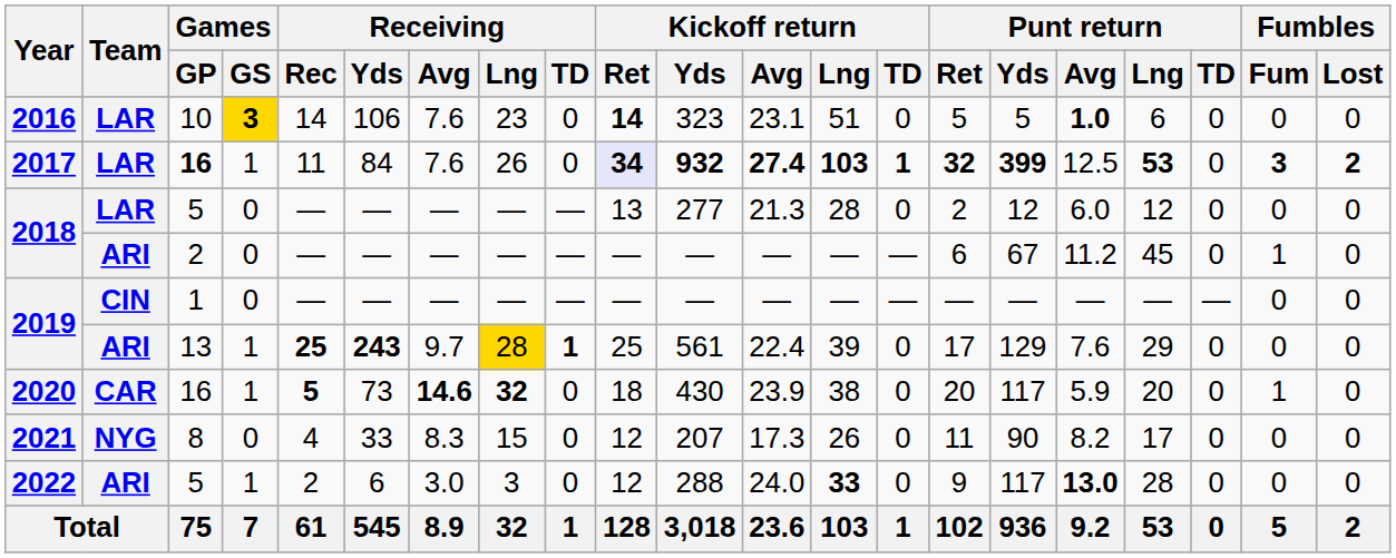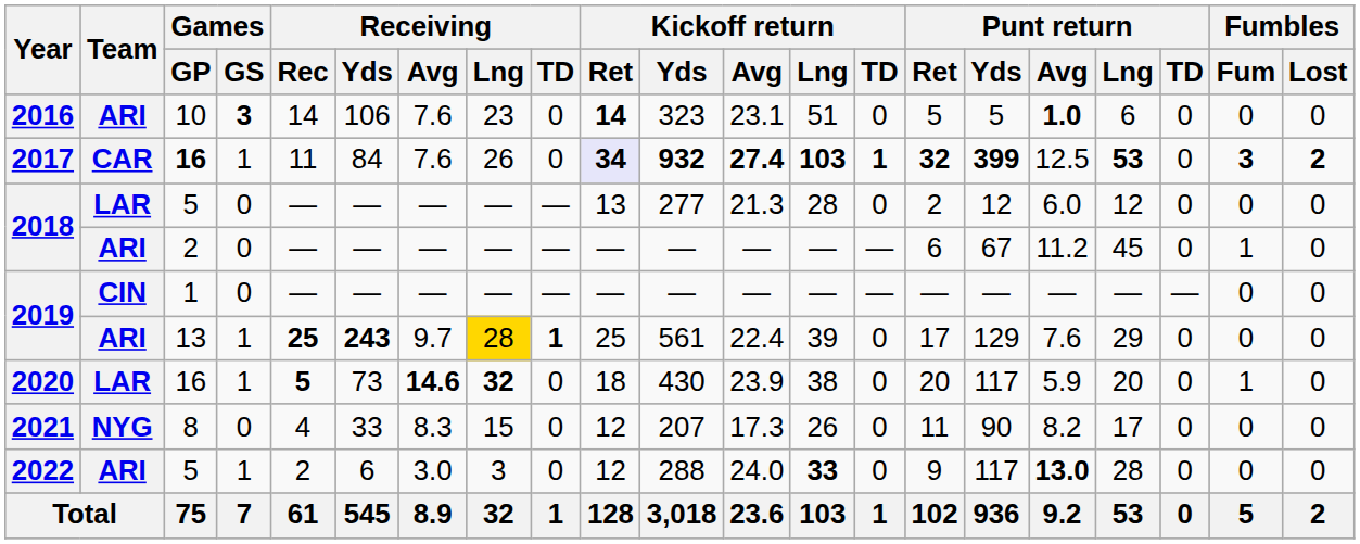 <table class="wikitable" style="text-align:center;">
 <tr>
 <th rowspan="2">Year</th>
 <th rowspan="2">Team</th>
 <th colspan="2">Games</th>
 <th colspan="5">Receiving</th>
 <th colspan="5">Kickoff return</th>
 <th colspan="5">Punt return</th>
 <th colspan="2">Fumbles</th>
 </tr>
 <tr>
 <th>GP</th>
 <th>GS</th>
 <th>Rec</th>
 <th>Yds</th>
 <th>Avg</th>
 <th>Lng</th>
 <th>TD</th>
 <th>Ret</th>
 <th>Yds</th>
 <th>Avg</th>
 <th>Lng</th>
 <th>TD</th>
 <th>Ret</th>
 <th>Yds</th>
 <th>Avg</th>
 <th>Lng</th>
 <th>TD</th>
 <th>Fum</th>
 <th>Lost</th>
 </tr>
 <tr>
 <th><a href='#'>2016</a></th>
-<th><a href='#'>LAR</a></th>
+<th><a href='#'>ARI</a></th>
 <td>10</td>
-<td style="background: gold;"><strong>3</strong></td>
+<td><strong>3</strong></td>
 <td>14</td>
 <td>106</td>
 <td>7.6</td>
 <td>23</td>
 <td>0</td>
 <td><strong>14</strong></td>
 <td>323</td>
 <td>23.1</td>
 <td>51</td>
 <td>0</td>
 <td>5</td>
 <td>5</td>
 <td><strong>1.0</strong></td>
 <td>6</td>
 <td>0</td>
 <td>0</td>
 <td>0</td>
 </tr>
 <tr>
 <th><a href='#'>2017</a></th>
-<th><a href='#'>LAR</a></th>
+<th><a href='#'>CAR</a></th>
 <td><strong>16</strong></td>
 <td>1</td>
 <td>11</td>
 <td>84</td>
 <td>7.6</td>
 <td>26</td>
 <td>0</td>
 <td style="background: lavender;"><strong>34</strong></td>
 <td><strong>932</strong></td>
 <td><strong>27.4</strong></td>
 <td><strong>103</strong></td>
 <td><strong>1</strong></td>
 <td><strong>32</strong></td>
 <td><strong>399</strong></td>
 <td>12.5</td>
 <td><strong>53</strong></td>
 <td>0</td>
 <td><strong>3</strong></td>
 <td><strong>2</strong></td>
 </tr>
 <tr>
 <th rowspan="2"><a href='#'>2018</a></th>
 <th><a href='#'>LAR</a></th>
 <td>5</td>
 <td>0</td>
 <td>—</td>
 <td>—</td>
 <td>—</td>
 <td>—</td>
 <td>—</td>
 <td>13</td>
 <td>277</td>
 <td>21.3</td>
 <td>28</td>
 <td>0</td>
 <td>2</td>
 <td>12</td>
 <td>6.0</td>
 <td>12</td>
 <td>0</td>
 <td>0</td>
 <td>0</td>
 </tr>
 <tr>
 <th><a href='#'>ARI</a></th>
 <td>2</td>
 <td>0</td>
 <td>—</td>
 <td>—</td>
 <td>—</td>
 <td>—</td>
 <td>—</td>
 <td>—</td>
 <td>—</td>
 <td>—</td>
 <td>—</td>
 <td>—</td>
 <td>6</td>
 <td>67</td>
 <td>11.2</td>
 <td>45</td>
 <td>0</td>
 <td>1</td>
 <td>0</td>
 </tr>
 <tr>
 <th rowspan="2"><a href='#'>2019</a></th>
 <th><a href='#'>CIN</a></th>
 <td>1</td>
 <td>0</td>
 <td>—</td>
 <td>—</td>
 <td>—</td>
 <td>—</td>
 <td>—</td>
 <td>—</td>
 <td>—</td>
 <td>—</td>
 <td>—</td>
 <td>—</td>
 <td>—</td>
 <td>—</td>
 <td>—</td>
 <td>—</td>
 <td>—</td>
 <td>0</td>
 <td>0</td>
 </tr>
 <tr>
 <th><a href='#'>ARI</a></th>
 <td>13</td>
 <td>1</td>
 <td><strong>25</strong></td>
 <td><strong>243</strong></td>
 <td>9.7</td>
 <td style="background: gold;">28</td>
 <td><strong>1</strong></td>
 <td>25</td>
 <td>561</td>
 <td>22.4</td>
 <td>39</td>
 <td>0</td>
 <td>17</td>
 <td>129</td>
 <td>7.6</td>
 <td>29</td>
 <td>0</td>
 <td>0</td>
 <td>0</td>
 </tr>
 <tr>
 <th><a href='#'>2020</a></th>
-<th><a href='#'>CAR</a></th>
+<th><a href='#'>LAR</a></th>
 <td>16</td>
 <td>1</td>
 <td><strong>5</strong></td>
 <td>73</td>
 <td><strong>14.6</strong></td>
 <td><strong>32</strong></td>
 <td>0</td>
 <td>18</td>
 <td>430</td>
 <td>23.9</td>
 <td>38</td>
 <td>0</td>
 <td>20</td>
 <td>117</td>
 <td>5.9</td>
 <td>20</td>
 <td>0</td>
 <td>1</td>
 <td>0</td>
 </tr>
 <tr>
 <th><a href='#'>2021</a></th>
 <th><a href='#'>NYG</a></th>
 <td>8</td>
 <td>0</td>
 <td>4</td>
 <td>33</td>
 <td>8.3</td>
 <td>15</td>
 <td>0</td>
 <td>12</td>
 <td>207</td>
 <td>17.3</td>
 <td>26</td>
 <td>0</td>
 <td>11</td>
 <td>90</td>
 <td>8.2</td>
 <td>17</td>
 <td>0</td>
 <td>0</td>
 <td>0</td>
 </tr>
 <tr>
 <th><a href='#'>2022</a></th>
 <th><a href='#'>ARI</a></th>
 <td>5</td>
 <td>1</td>
 <td>2</td>
 <td>6</td>
 <td>3.0</td>
 <td>3</td>
 <td>0</td>
 <td>12</td>
 <td>288</td>
 <td>24.0</td>
 <td><strong>33</strong></td>
 <td>0</td>
 <td>9</td>
 <td>117</td>
 <td><strong>13.0</strong></td>
 <td>28</td>
 <td>0</td>
 <td>0</td>
 <td>0</td>
 </tr>
 <tr>
 <th colspan="2">Total</th>
 <th>75</th>
 <th>7</th>
 <th>61</th>
 <th>545</th>
 <th>8.9</th>
 <th>32</th>
 <th>1</th>
 <th>128</th>
 <th>3,018</th>
 <th>23.6</th>
 <th>103</th>
 <th>1</th>
 <th>102</th>
 <th>936</th>
 <th>9.2</th>
 <th>53</th>
 <th>0</th>
 <th>5</th>
 <th>2</th>
 </tr>
 </table>
